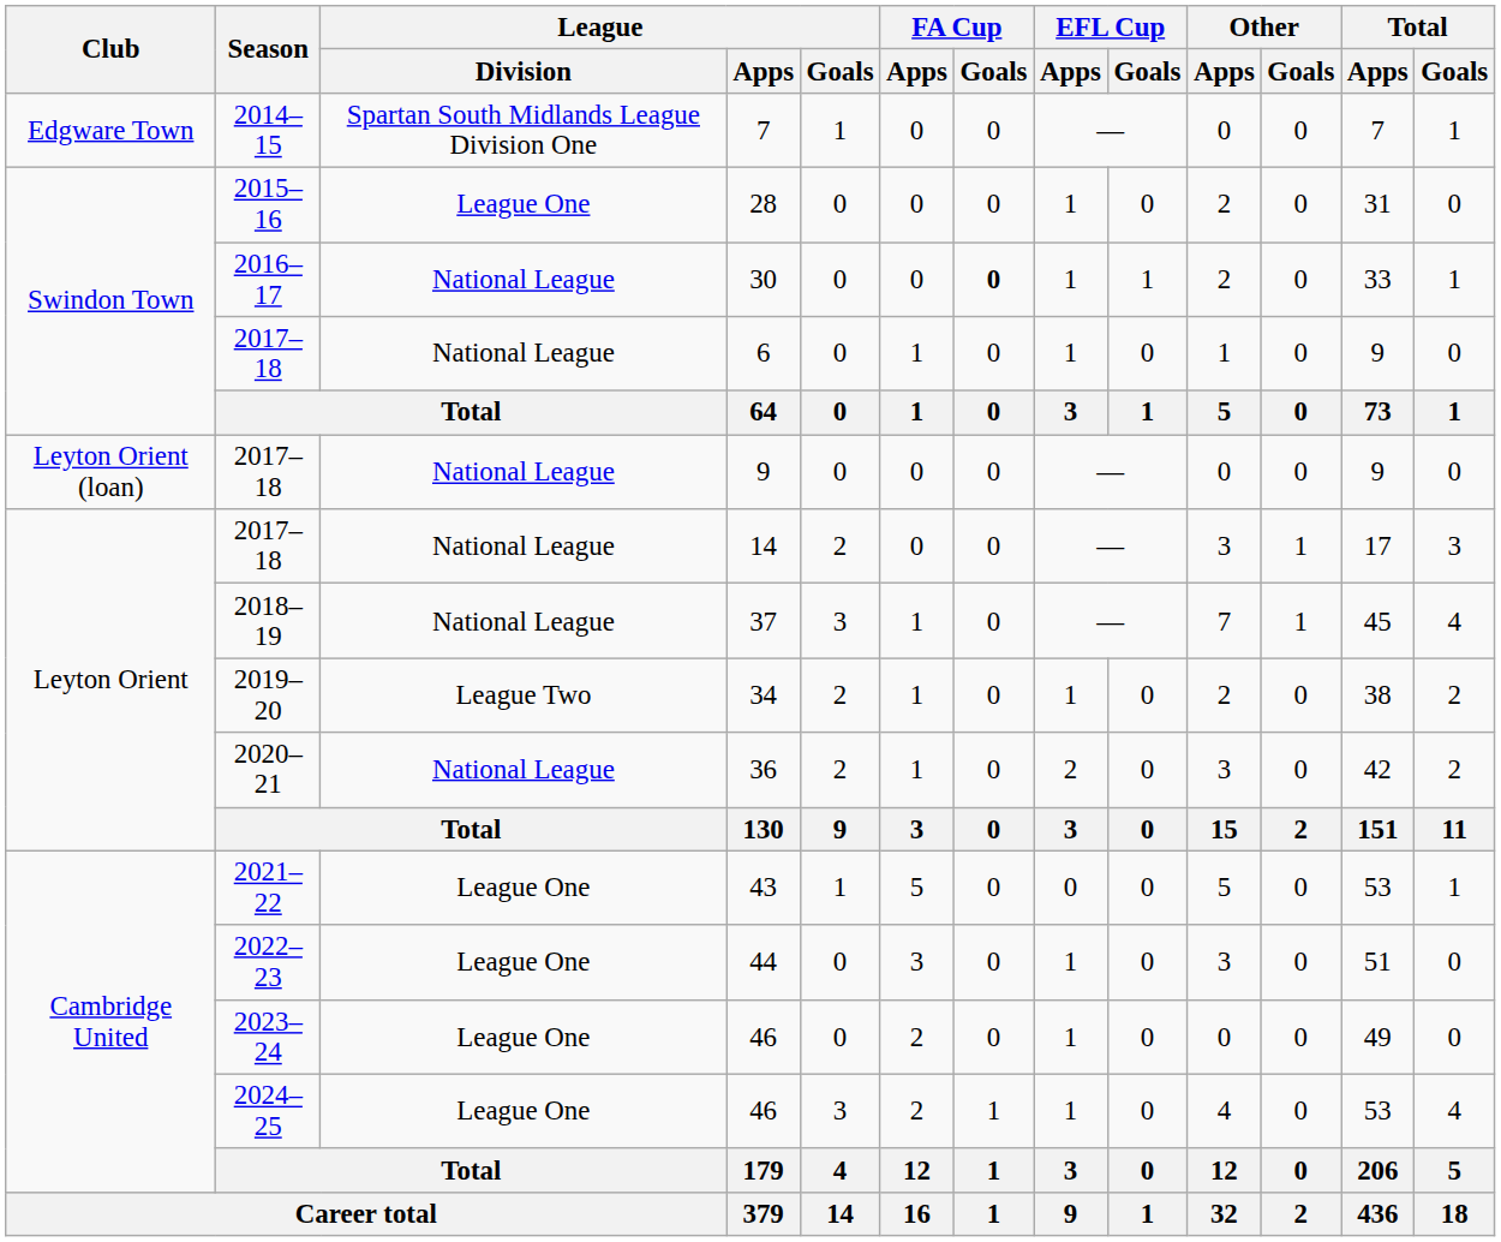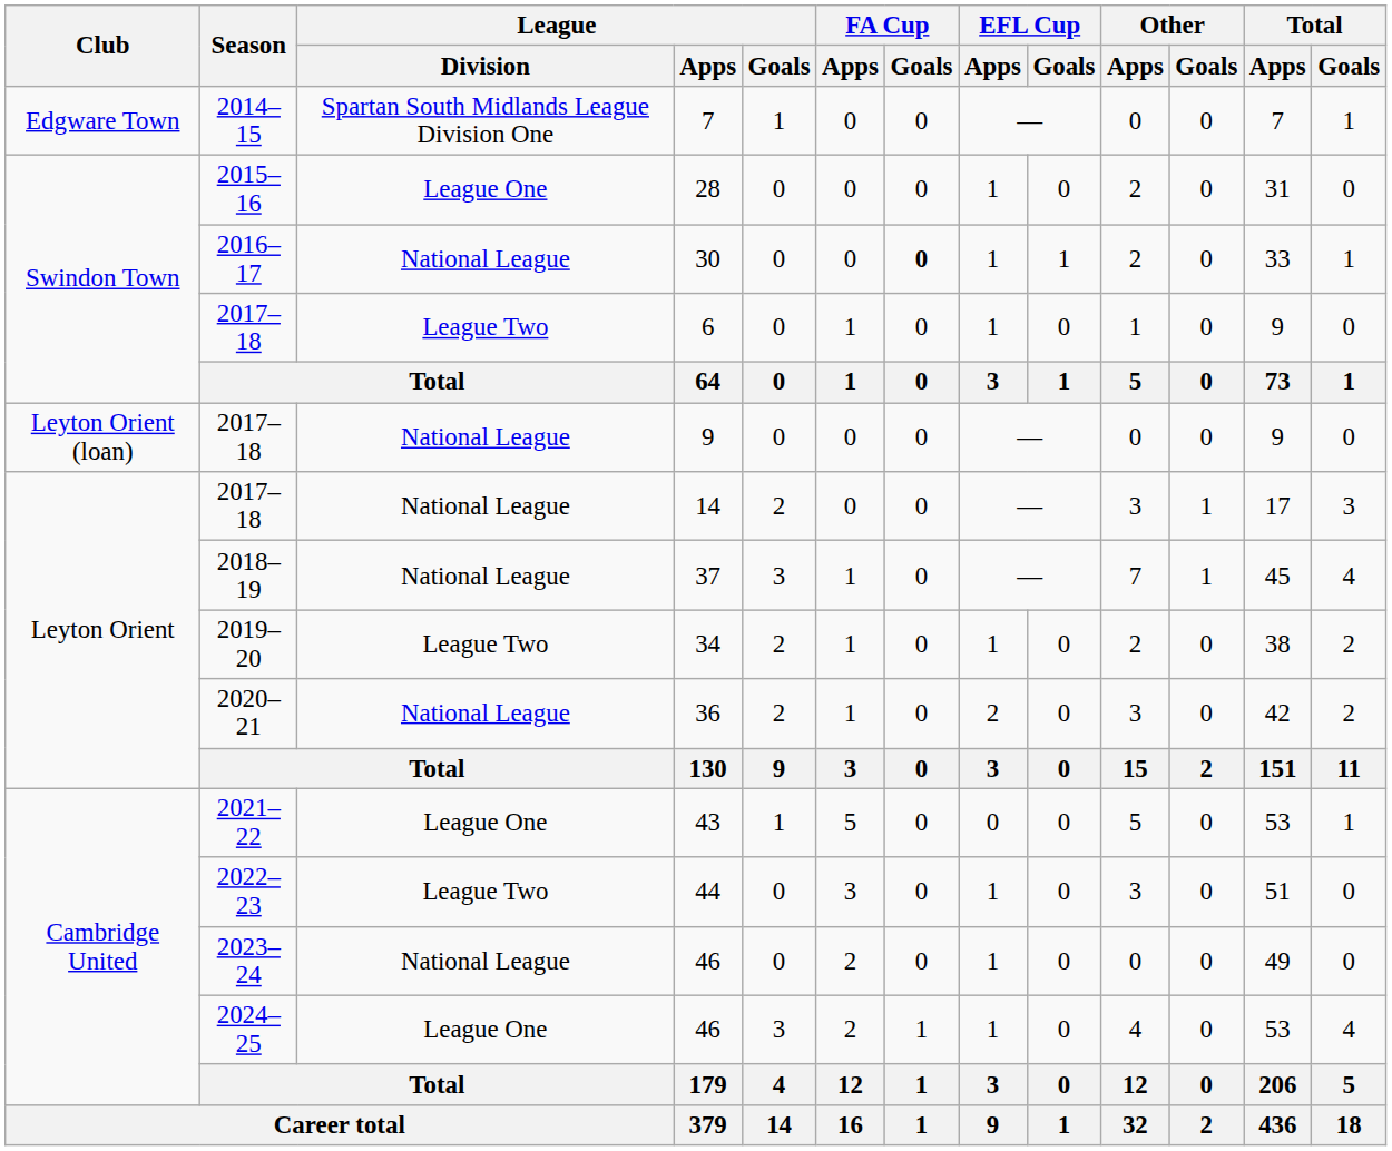 <table class="wikitable" style="text-align:center">
 <tr>
 <th rowspan="2">Club</th>
 <th rowspan="2">Season</th>
 <th colspan="3">League</th>
 <th colspan="2"><a href='#'>FA Cup</a></th>
 <th colspan="2"><a href='#'>EFL Cup</a></th>
 <th colspan="2">Other</th>
 <th colspan="2">Total</th>
 </tr>
 <tr>
 <th>Division</th>
 <th>Apps</th>
 <th>Goals</th>
 <th>Apps</th>
 <th>Goals</th>
 <th>Apps</th>
 <th>Goals</th>
 <th>Apps</th>
 <th>Goals</th>
 <th>Apps</th>
 <th>Goals</th>
 </tr>
 <tr>
 <td><a href='#'>Edgware Town</a></td>
 <td><a href='#'>2014–15</a></td>
 <td><a href='#'>Spartan South Midlands League</a> Division One</td>
 <td>7</td>
 <td>1</td>
 <td>0</td>
 <td>0</td>
 <td colspan="2">—</td>
 <td>0</td>
 <td>0</td>
 <td>7</td>
 <td>1</td>
 </tr>
 <tr>
 <td rowspan="4"><a href='#'>Swindon Town</a></td>
 <td><a href='#'>2015–16</a></td>
 <td><a href='#'>League One</a></td>
 <td>28</td>
 <td>0</td>
 <td>0</td>
 <td>0</td>
 <td>1</td>
 <td>0</td>
 <td>2</td>
 <td>0</td>
 <td>31</td>
 <td>0</td>
 </tr>
 <tr>
 <td><a href='#'>2016–17</a></td>
 <td><a href='#'>National League</a></td>
 <td>30</td>
 <td>0</td>
 <td>0</td>
 <td><strong>0</strong></td>
 <td>1</td>
 <td>1</td>
 <td>2</td>
 <td>0</td>
 <td>33</td>
 <td>1</td>
 </tr>
 <tr>
 <td><a href='#'>2017–18</a></td>
-<td>National League</td>
+<td><a href='#'>League Two</a></td>
 <td>6</td>
 <td>0</td>
 <td>1</td>
 <td>0</td>
 <td>1</td>
 <td>0</td>
 <td>1</td>
 <td>0</td>
 <td>9</td>
 <td>0</td>
 </tr>
 <tr>
 <th colspan="2">Total</th>
 <th>64</th>
 <th>0</th>
 <th>1</th>
 <th>0</th>
 <th>3</th>
 <th>1</th>
 <th>5</th>
 <th>0</th>
 <th>73</th>
 <th>1</th>
 </tr>
 <tr>
 <td><a href='#'>Leyton Orient</a> (loan)</td>
 <td>2017–18</td>
 <td><a href='#'>National League</a></td>
 <td>9</td>
 <td>0</td>
 <td>0</td>
 <td>0</td>
 <td colspan="2">—</td>
 <td>0</td>
 <td>0</td>
 <td>9</td>
 <td>0</td>
 </tr>
 <tr>
 <td rowspan="5">Leyton Orient</td>
 <td>2017–18</td>
 <td>National League</td>
 <td>14</td>
 <td>2</td>
 <td>0</td>
 <td>0</td>
 <td colspan="2">—</td>
 <td>3</td>
 <td>1</td>
 <td>17</td>
 <td>3</td>
 </tr>
 <tr>
 <td>2018–19</td>
 <td>National League</td>
 <td>37</td>
 <td>3</td>
 <td>1</td>
 <td>0</td>
 <td colspan="2">—</td>
 <td>7</td>
 <td>1</td>
 <td>45</td>
 <td>4</td>
 </tr>
 <tr>
 <td>2019–20</td>
 <td>League Two</td>
 <td>34</td>
 <td>2</td>
 <td>1</td>
 <td>0</td>
 <td>1</td>
 <td>0</td>
 <td>2</td>
 <td>0</td>
 <td>38</td>
 <td>2</td>
 </tr>
 <tr>
 <td>2020–21</td>
 <td><a href='#'>National League</a></td>
 <td>36</td>
 <td>2</td>
 <td>1</td>
 <td>0</td>
 <td>2</td>
 <td>0</td>
 <td>3</td>
 <td>0</td>
 <td>42</td>
 <td>2</td>
 </tr>
 <tr>
 <th colspan="2">Total</th>
 <th>130</th>
 <th>9</th>
 <th>3</th>
 <th>0</th>
 <th>3</th>
 <th>0</th>
 <th>15</th>
 <th>2</th>
 <th>151</th>
 <th>11</th>
 </tr>
 <tr>
 <td rowspan="5"><a href='#'>Cambridge United</a></td>
 <td><a href='#'>2021–22</a></td>
 <td>League One</td>
 <td>43</td>
 <td>1</td>
 <td>5</td>
 <td>0</td>
 <td>0</td>
 <td>0</td>
 <td>5</td>
 <td>0</td>
 <td>53</td>
 <td>1</td>
 </tr>
 <tr>
 <td><a href='#'>2022–23</a></td>
-<td>League One</td>
+<td>League Two</td>
 <td>44</td>
 <td>0</td>
 <td>3</td>
 <td>0</td>
 <td>1</td>
 <td>0</td>
 <td>3</td>
 <td>0</td>
 <td>51</td>
 <td>0</td>
 </tr>
 <tr>
 <td><a href='#'>2023–24</a></td>
-<td>League One</td>
+<td>National League</td>
 <td>46</td>
 <td>0</td>
 <td>2</td>
 <td>0</td>
 <td>1</td>
 <td>0</td>
 <td>0</td>
 <td>0</td>
 <td>49</td>
 <td>0</td>
 </tr>
 <tr>
 <td><a href='#'>2024–25</a></td>
 <td>League One</td>
 <td>46</td>
 <td>3</td>
 <td>2</td>
 <td>1</td>
 <td>1</td>
 <td>0</td>
 <td>4</td>
 <td>0</td>
 <td>53</td>
 <td>4</td>
 </tr>
 <tr>
 <th colspan="2">Total</th>
 <th>179</th>
 <th>4</th>
 <th>12</th>
 <th>1</th>
 <th>3</th>
 <th>0</th>
 <th>12</th>
 <th>0</th>
 <th>206</th>
 <th>5</th>
 </tr>
 <tr>
 <th colspan="3">Career total</th>
 <th>379</th>
 <th>14</th>
 <th>16</th>
 <th>1</th>
 <th>9</th>
 <th>1</th>
 <th>32</th>
 <th>2</th>
 <th>436</th>
 <th>18</th>
 </tr>
 </table>
